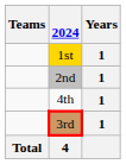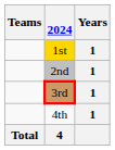 <table class="wikitable" style="font-size:95%; text-align: center;">
 <tr>
 <th>Teams</th>
 <th><br><a href='#'>2024</a></th>
 <th>Years</th>
 </tr>
 <tr>
 <td align="left"></td>
 <td style="background:gold;">1st</td>
 <th>1</th>
 </tr>
 <tr>
 <td align="left"></td>
 <td style="background:silver;">2nd</td>
 <th>1</th>
 </tr>
 <tr>
 <td align="left"></td>
-<td>4th</td>
+<td style="border: 3px solid red; background:#cc9966;">3rd</td>
 <th>1</th>
 </tr>
 <tr>
 <td align="left"></td>
-<td style="border: 3px solid red; background:#cc9966;">3rd</td>
+<td>4th</td>
 <th>1</th>
 </tr>
 <tr>
 <th>Total</th>
 <th>4</th>
 <th></th>
 </tr>
 </table>
